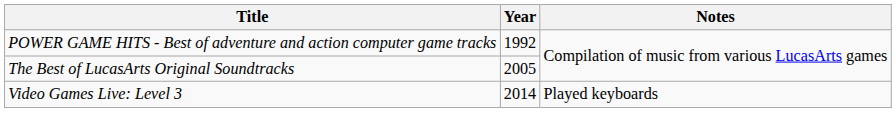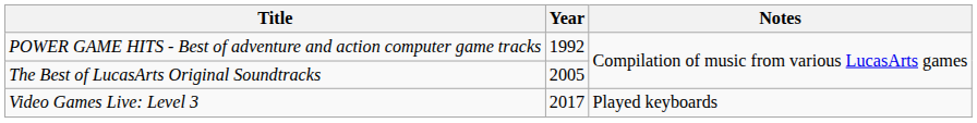 <table class="wikitable sortable">
 <tr>
 <th>Title</th>
 <th>Year</th>
 <th>Notes</th>
 </tr>
 <tr>
 <td><em>POWER GAME HITS - Best of adventure and action computer game tracks</em></td>
 <td>1992</td>
 <td rowspan="2">Compilation of music from various <a href='#'>LucasArts</a> games</td>
 </tr>
 <tr>
 <td><em>The Best of LucasArts Original Soundtracks</em></td>
 <td>2005</td>
 </tr>
 <tr>
 <td><em>Video Games Live: Level 3</em></td>
-<td>2014</td>
+<td>2017</td>
 <td>Played keyboards</td>
 </tr>
 </table>
